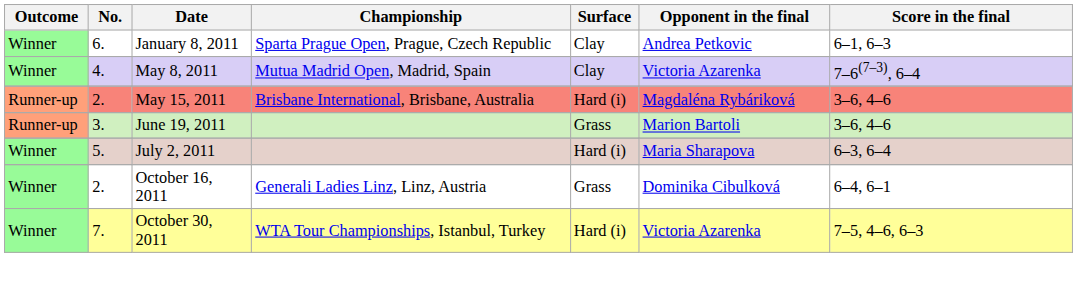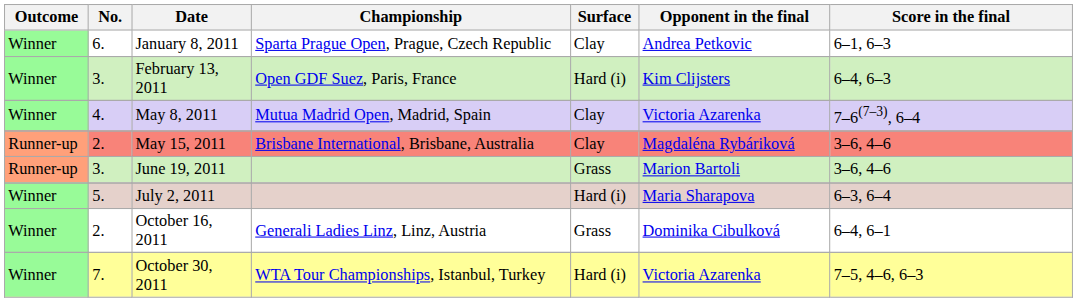 <table class="sortable wikitable">
 <tr>
 <th width=75>Outcome</th>
 <th width=35>No.</th>
 <th width=110>Date</th>
 <th width=305>Championship</th>
 <th width=60>Surface</th>
 <th width=180>Opponent in the final</th>
 <th width=230>Score in the final</th>
 </tr>
 <tr bgcolor=#fff>
 <td bgcolor=98FB98>Winner</td>
 <td>6.</td>
 <td>January 8, 2011</td>
 <td> <a href='#'>Sparta Prague Open</a>, Prague, Czech Republic</td>
 <td>Clay</td>
 <td> <a href='#'>Andrea Petkovic</a></td>
 <td>6–1, 6–3</td>
 </tr>
 <tr>
 </tr>
+<tr bgcolor=#d0f0c0>
+<td bgcolor=98FB98>Winner</td>
+<td>3.</td>
+<td>February 13, 2011</td>
+<td> <a href='#'>Open GDF Suez</a>, Paris, France</td>
+<td>Hard (i)</td>
+<td> <a href='#'>Kim Clijsters</a></td>
+<td>6–4, 6–3</td>
+</tr>
 <tr>
 </tr>
 <tr bgcolor=#D8CEF6>
 <td bgcolor=98FB98>Winner</td>
 <td>4.</td>
 <td>May 8, 2011</td>
 <td> <a href='#'>Mutua Madrid Open</a>, Madrid, Spain</td>
 <td>Clay</td>
 <td> <a href='#'>Victoria Azarenka</a></td>
 <td>7–6<sup>(7–3)</sup>, 6–4</td>
 </tr>
 <tr>
 </tr>
 <tr bgcolor=#f88379>
 <td bgcolor=FFA07A>Runner-up</td>
 <td>2.</td>
 <td>May 15, 2011</td>
 <td> <a href='#'>Brisbane International</a>, Brisbane, Australia</td>
-<td>Hard (i)</td>
+<td>Clay</td>
 <td> <a href='#'>Magdaléna Rybáriková</a></td>
 <td>3–6, 4–6</td>
 </tr>
 <tr>
 </tr>
 <tr bgcolor=#d0f0c0>
 <td bgcolor=FFA07A>Runner-up</td>
 <td>3.</td>
 <td>June 19, 2011</td>
 <td></td>
 <td>Grass</td>
 <td> <a href='#'>Marion Bartoli</a></td>
 <td>3–6, 4–6</td>
 </tr>
 <tr>
 </tr>
 <tr bgcolor=#e5d1cb>
 <td bgcolor=98FB98>Winner</td>
 <td>5.</td>
 <td>July 2, 2011</td>
 <td></td>
 <td>Hard (i)</td>
 <td> <a href='#'>Maria Sharapova</a></td>
 <td>6–3, 6–4</td>
 </tr>
 <tr>
 </tr>
 <tr bgcolor=#fff>
 <td bgcolor=98FB98>Winner</td>
 <td>2.</td>
 <td>October 16, 2011</td>
 <td> <a href='#'>Generali Ladies Linz</a>, Linz, Austria</td>
 <td>Grass</td>
 <td> <a href='#'>Dominika Cibulková</a></td>
 <td>6–4, 6–1</td>
 </tr>
 <tr>
 </tr>
 <tr bgcolor=#ffff99>
 <td bgcolor=98FB98>Winner</td>
 <td>7.</td>
 <td>October 30, 2011</td>
 <td> <a href='#'>WTA Tour Championships</a>, Istanbul, Turkey</td>
 <td>Hard (i)</td>
 <td> <a href='#'>Victoria Azarenka</a></td>
 <td>7–5, 4–6, 6–3</td>
 </tr>
 </table>
